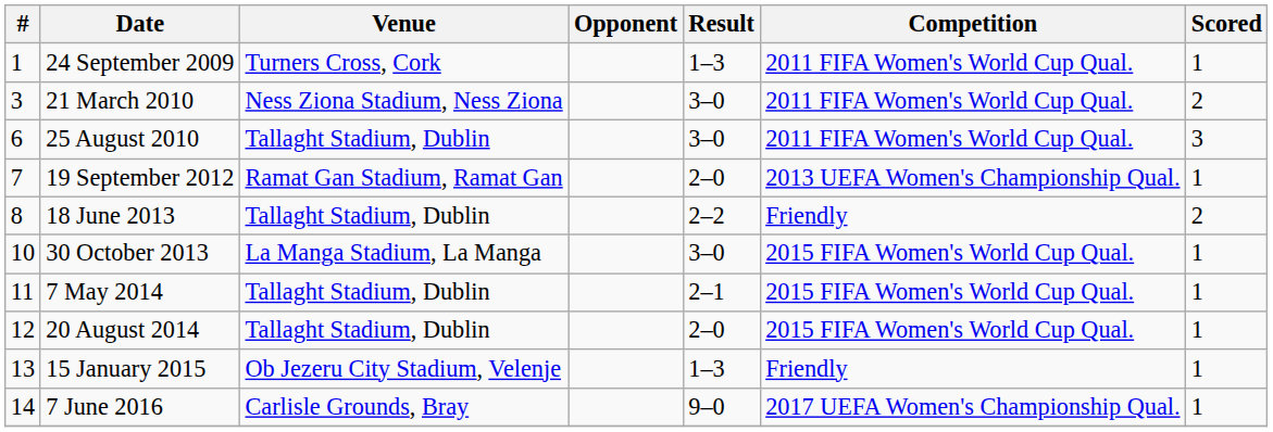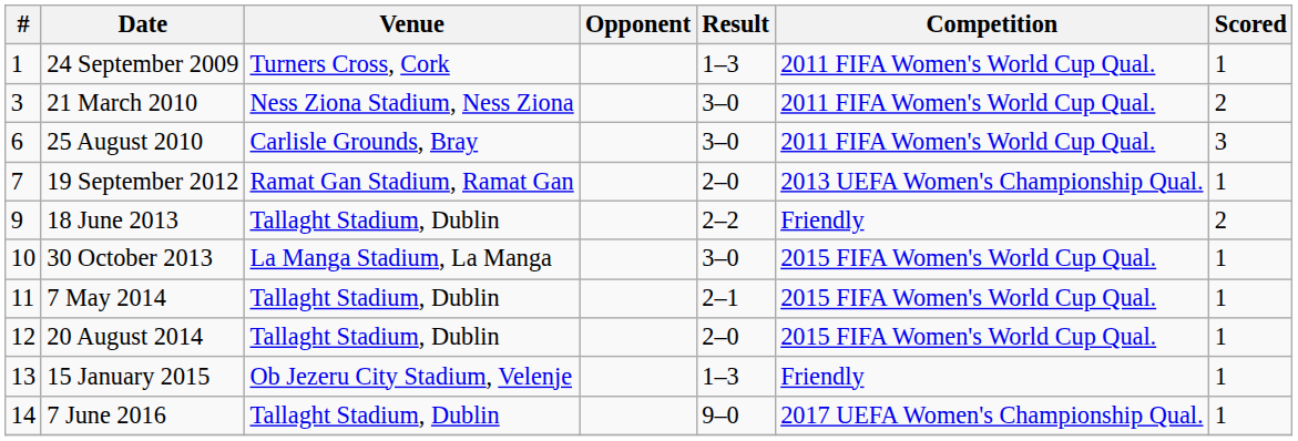 <table class="wikitable">
 <tr>
 <th>#</th>
 <th>Date</th>
 <th>Venue</th>
 <th>Opponent</th>
 <th>Result</th>
 <th>Competition</th>
 <th>Scored</th>
 </tr>
 <tr>
 <td>1</td>
 <td>24 September 2009</td>
 <td><a href='#'>Turners Cross</a>, <a href='#'>Cork</a></td>
 <td></td>
 <td>1–3</td>
 <td><a href='#'>2011 FIFA Women's World Cup Qual.</a></td>
 <td>1</td>
 </tr>
 <tr>
 <td>3</td>
 <td>21 March 2010</td>
 <td><a href='#'>Ness Ziona Stadium</a>, <a href='#'>Ness Ziona</a></td>
 <td></td>
 <td>3–0</td>
 <td><a href='#'>2011 FIFA Women's World Cup Qual.</a></td>
 <td>2</td>
 </tr>
 <tr>
 <td>6</td>
 <td>25 August 2010</td>
-<td><a href='#'>Tallaght Stadium</a>, <a href='#'>Dublin</a></td>
+<td><a href='#'>Carlisle Grounds</a>, <a href='#'>Bray</a></td>
 <td></td>
 <td>3–0</td>
 <td><a href='#'>2011 FIFA Women's World Cup Qual.</a></td>
 <td>3</td>
 </tr>
 <tr>
 <td>7</td>
 <td>19 September 2012</td>
 <td><a href='#'>Ramat Gan Stadium</a>, <a href='#'>Ramat Gan</a></td>
 <td></td>
 <td>2–0</td>
 <td><a href='#'>2013 UEFA Women's Championship Qual.</a></td>
 <td>1</td>
 </tr>
 <tr>
-<td>8</td>
+<td>9</td>
 <td>18 June 2013</td>
 <td><a href='#'>Tallaght Stadium</a>, Dublin</td>
 <td></td>
 <td>2–2</td>
 <td><a href='#'>Friendly</a></td>
 <td>2</td>
 </tr>
 <tr>
 <td>10</td>
 <td>30 October 2013</td>
 <td><a href='#'>La Manga Stadium</a>, La Manga</td>
 <td></td>
 <td>3–0</td>
 <td><a href='#'>2015 FIFA Women's World Cup Qual.</a></td>
 <td>1</td>
 </tr>
 <tr>
 <td>11</td>
 <td>7 May 2014</td>
 <td><a href='#'>Tallaght Stadium</a>, Dublin</td>
 <td></td>
 <td>2–1</td>
 <td><a href='#'>2015 FIFA Women's World Cup Qual.</a></td>
 <td>1</td>
 </tr>
 <tr>
 <td>12</td>
 <td>20 August 2014</td>
 <td><a href='#'>Tallaght Stadium</a>, Dublin</td>
 <td></td>
 <td>2–0</td>
 <td><a href='#'>2015 FIFA Women's World Cup Qual.</a></td>
 <td>1</td>
 </tr>
 <tr>
 <td>13</td>
 <td>15 January 2015</td>
 <td><a href='#'>Ob Jezeru City Stadium</a>, <a href='#'>Velenje</a></td>
 <td></td>
 <td>1–3</td>
 <td><a href='#'>Friendly</a></td>
 <td>1</td>
 </tr>
 <tr>
 <td>14</td>
 <td>7 June 2016</td>
-<td><a href='#'>Carlisle Grounds</a>, <a href='#'>Bray</a></td>
+<td><a href='#'>Tallaght Stadium</a>, <a href='#'>Dublin</a></td>
 <td></td>
 <td>9–0</td>
 <td><a href='#'>2017 UEFA Women's Championship Qual.</a></td>
 <td>1</td>
 </tr>
 <tr>
 </tr>
 </table>
